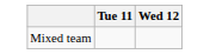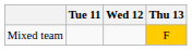 <table class="wikitable" style="margin:0.5em auto; font-size:90%; line-height:1.25em; text-align:center;">
 <tr>
 <th></th>
 <th>Tue 11</th>
 <th>Wed 12</th>
+<th>Thu 13</th>
 </tr>
 <tr>
 <td align=left>Mixed team</td>
 <td></td>
 <td></td>
+<td style="background-color:#FFCC00;">F</td>
 </tr>
 </table>
